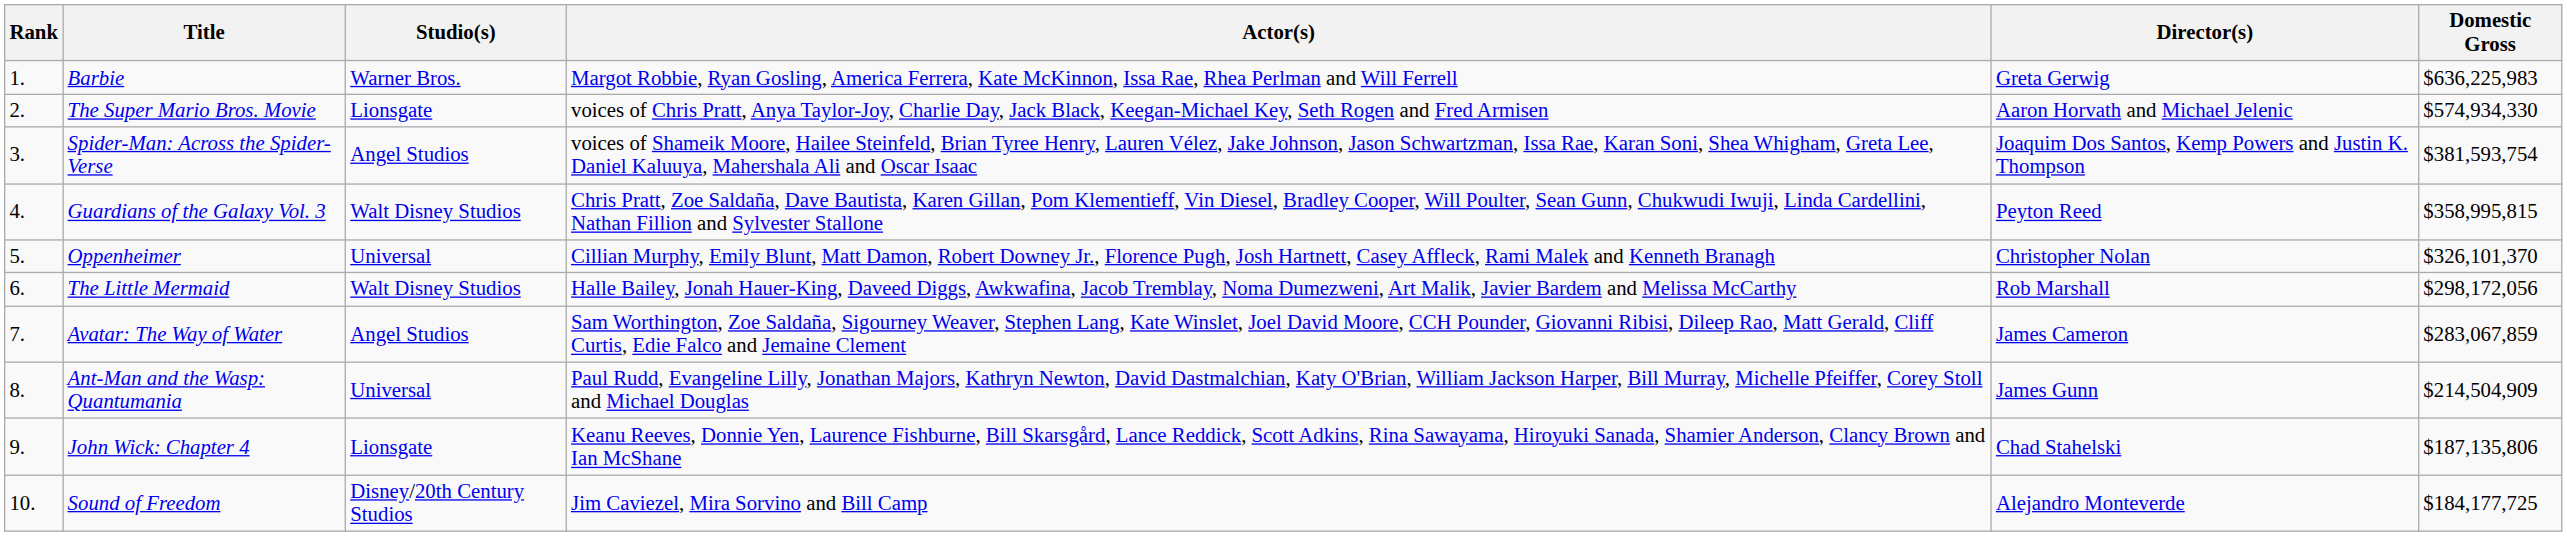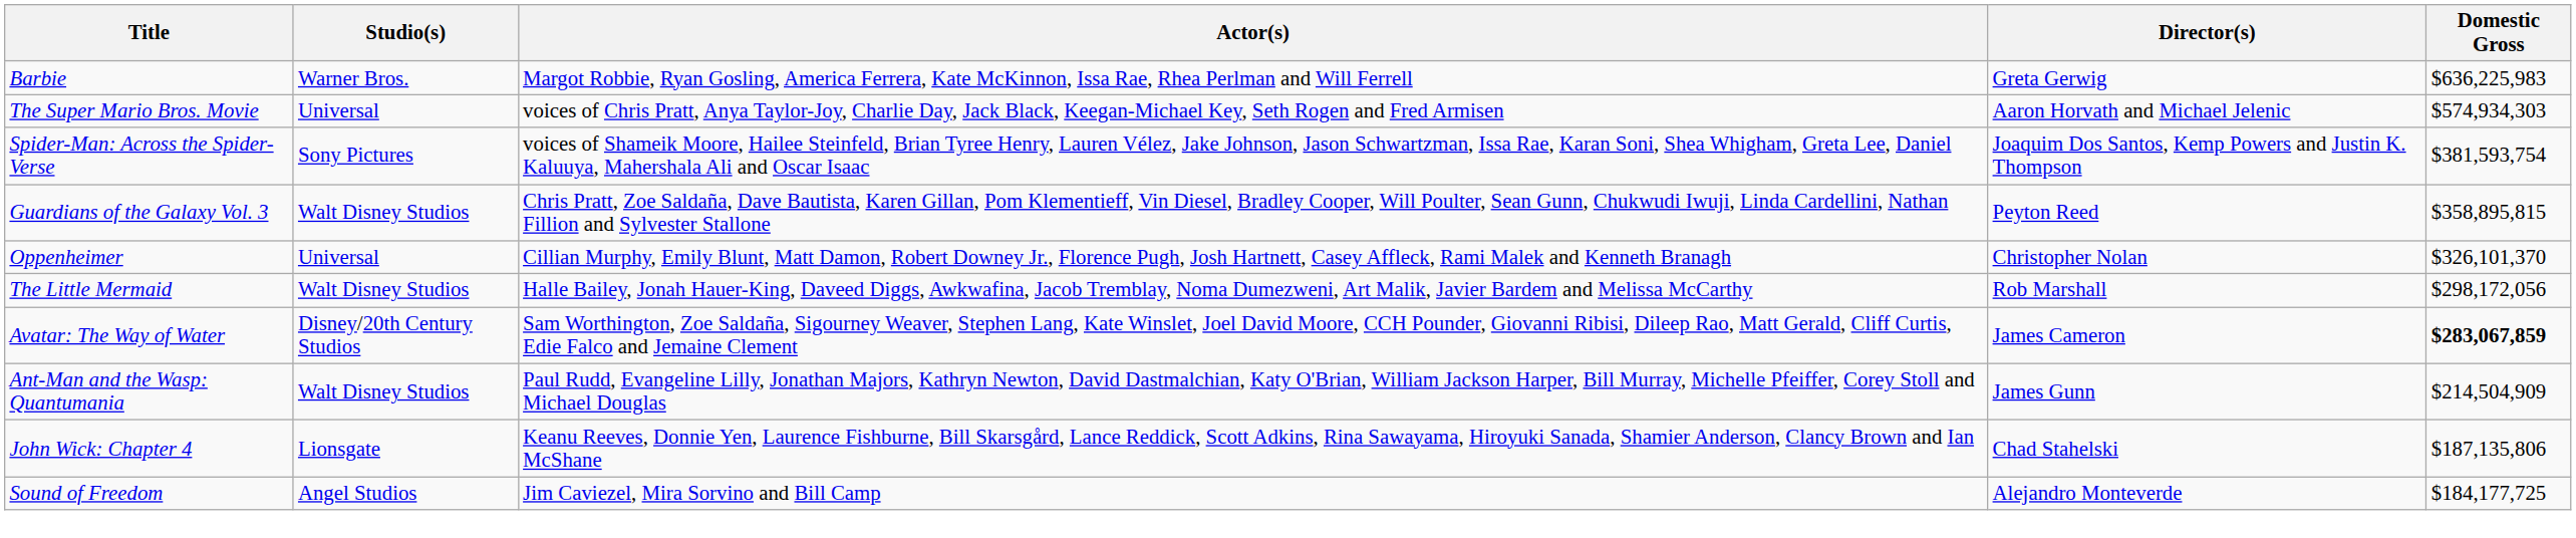 <table class="wikitable">
 <tr>
-<th>Rank</th>
 <th>Title</th>
 <th>Studio(s)</th>
 <th>Actor(s)</th>
 <th>Director(s)</th>
 <th>Domestic Gross</th>
 </tr>
 <tr>
-<td>1.</td>
 <td><em><a href='#'>Barbie</a></em></td>
 <td><a href='#'>Warner Bros.</a></td>
 <td><a href='#'>Margot Robbie</a>, <a href='#'>Ryan Gosling</a>, <a href='#'>America Ferrera</a>, <a href='#'>Kate McKinnon</a>, <a href='#'>Issa Rae</a>, <a href='#'>Rhea Perlman</a> and <a href='#'>Will Ferrell</a></td>
 <td><a href='#'>Greta Gerwig</a></td>
 <td>$636,225,983</td>
 </tr>
 <tr>
-<td>2.</td>
 <td><em><a href='#'>The Super Mario Bros. Movie</a></em></td>
-<td><a href='#'>Lionsgate</a></td>
+<td><a href='#'>Universal</a></td>
 <td>voices of <a href='#'>Chris Pratt</a>, <a href='#'>Anya Taylor-Joy</a>, <a href='#'>Charlie Day</a>, <a href='#'>Jack Black</a>, <a href='#'>Keegan-Michael Key</a>, <a href='#'>Seth Rogen</a> and <a href='#'>Fred Armisen</a></td>
 <td><a href='#'>Aaron Horvath</a> and <a href='#'>Michael Jelenic</a></td>
-<td>$574,934,330</td>
+<td>$574,934,303</td>
 </tr>
 <tr>
-<td>3.</td>
 <td><em><a href='#'>Spider-Man: Across the Spider-Verse</a></em></td>
-<td><a href='#'>Angel Studios</a></td>
+<td><a href='#'>Sony Pictures</a></td>
 <td>voices of <a href='#'>Shameik Moore</a>, <a href='#'>Hailee Steinfeld</a>, <a href='#'>Brian Tyree Henry</a>, <a href='#'>Lauren Vélez</a>, <a href='#'>Jake Johnson</a>, <a href='#'>Jason Schwartzman</a>, <a href='#'>Issa Rae</a>, <a href='#'>Karan Soni</a>, <a href='#'>Shea Whigham</a>, <a href='#'>Greta Lee</a>, <a href='#'>Daniel Kaluuya</a>, <a href='#'>Mahershala Ali</a> and <a href='#'>Oscar Isaac</a></td>
 <td><a href='#'>Joaquim Dos Santos</a>, <a href='#'>Kemp Powers</a> and <a href='#'>Justin K. Thompson</a></td>
 <td>$381,593,754</td>
 </tr>
 <tr>
-<td>4.</td>
 <td><em><a href='#'>Guardians of the Galaxy Vol. 3</a></em></td>
 <td><a href='#'>Walt Disney Studios</a></td>
 <td><a href='#'>Chris Pratt</a>, <a href='#'>Zoe Saldaña</a>, <a href='#'>Dave Bautista</a>, <a href='#'>Karen Gillan</a>, <a href='#'>Pom Klementieff</a>, <a href='#'>Vin Diesel</a>, <a href='#'>Bradley Cooper</a>, <a href='#'>Will Poulter</a>, <a href='#'>Sean Gunn</a>, <a href='#'>Chukwudi Iwuji</a>, <a href='#'>Linda Cardellini</a>, <a href='#'>Nathan Fillion</a> and <a href='#'>Sylvester Stallone</a></td>
 <td><a href='#'>Peyton Reed</a></td>
-<td>$358,995,815</td>
+<td>$358,895,815</td>
 </tr>
 <tr>
-<td>5.</td>
 <td><em><a href='#'>Oppenheimer</a></em></td>
 <td><a href='#'>Universal</a></td>
 <td><a href='#'>Cillian Murphy</a>, <a href='#'>Emily Blunt</a>, <a href='#'>Matt Damon</a>, <a href='#'>Robert Downey Jr.</a>, <a href='#'>Florence Pugh</a>, <a href='#'>Josh Hartnett</a>, <a href='#'>Casey Affleck</a>, <a href='#'>Rami Malek</a> and <a href='#'>Kenneth Branagh</a></td>
 <td><a href='#'>Christopher Nolan</a></td>
 <td>$326,101,370</td>
 </tr>
 <tr>
-<td>6.</td>
 <td><em><a href='#'>The Little Mermaid</a></em></td>
 <td><a href='#'>Walt Disney Studios</a></td>
 <td><a href='#'>Halle Bailey</a>, <a href='#'>Jonah Hauer-King</a>, <a href='#'>Daveed Diggs</a>, <a href='#'>Awkwafina</a>, <a href='#'>Jacob Tremblay</a>, <a href='#'>Noma Dumezweni</a>, <a href='#'>Art Malik</a>, <a href='#'>Javier Bardem</a> and <a href='#'>Melissa McCarthy</a></td>
 <td><a href='#'>Rob Marshall</a></td>
 <td>$298,172,056</td>
 </tr>
 <tr>
-<td>7.</td>
 <td><em><a href='#'>Avatar: The Way of Water</a></em></td>
-<td><a href='#'>Angel Studios</a></td>
+<td><a href='#'>Disney</a>/<a href='#'>20th Century Studios</a></td>
 <td><a href='#'>Sam Worthington</a>, <a href='#'>Zoe Saldaña</a>, <a href='#'>Sigourney Weaver</a>, <a href='#'>Stephen Lang</a>, <a href='#'>Kate Winslet</a>, <a href='#'>Joel David Moore</a>, <a href='#'>CCH Pounder</a>, <a href='#'>Giovanni Ribisi</a>, <a href='#'>Dileep Rao</a>, <a href='#'>Matt Gerald</a>, <a href='#'>Cliff Curtis</a>, <a href='#'>Edie Falco</a> and <a href='#'>Jemaine Clement</a></td>
 <td><a href='#'>James Cameron</a></td>
-<td>$283,067,859</td>
+<td><strong>$283,067,859</strong></td>
 </tr>
 <tr>
-<td>8.</td>
 <td><em><a href='#'>Ant-Man and the Wasp: Quantumania</a></em></td>
-<td><a href='#'>Universal</a></td>
+<td><a href='#'>Walt Disney Studios</a></td>
 <td><a href='#'>Paul Rudd</a>, <a href='#'>Evangeline Lilly</a>, <a href='#'>Jonathan Majors</a>, <a href='#'>Kathryn Newton</a>, <a href='#'>David Dastmalchian</a>, <a href='#'>Katy O'Brian</a>, <a href='#'>William Jackson Harper</a>, <a href='#'>Bill Murray</a>, <a href='#'>Michelle Pfeiffer</a>, <a href='#'>Corey Stoll</a> and <a href='#'>Michael Douglas</a></td>
 <td><a href='#'>James Gunn</a></td>
 <td>$214,504,909</td>
 </tr>
 <tr>
-<td>9.</td>
 <td><em><a href='#'>John Wick: Chapter 4</a></em></td>
 <td><a href='#'>Lionsgate</a></td>
 <td><a href='#'>Keanu Reeves</a>, <a href='#'>Donnie Yen</a>, <a href='#'>Laurence Fishburne</a>, <a href='#'>Bill Skarsgård</a>, <a href='#'>Lance Reddick</a>, <a href='#'>Scott Adkins</a>, <a href='#'>Rina Sawayama</a>, <a href='#'>Hiroyuki Sanada</a>, <a href='#'>Shamier Anderson</a>, <a href='#'>Clancy Brown</a> and <a href='#'>Ian McShane</a></td>
 <td><a href='#'>Chad Stahelski</a></td>
 <td>$187,135,806</td>
 </tr>
 <tr>
-<td>10.</td>
 <td><em><a href='#'>Sound of Freedom</a></em></td>
-<td><a href='#'>Disney</a>/<a href='#'>20th Century Studios</a></td>
+<td><a href='#'>Angel Studios</a></td>
 <td><a href='#'>Jim Caviezel</a>, <a href='#'>Mira Sorvino</a> and <a href='#'>Bill Camp</a></td>
 <td><a href='#'>Alejandro Monteverde</a></td>
 <td>$184,177,725</td>
 </tr>
 </table>
